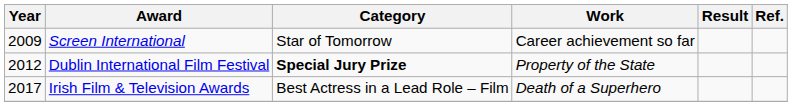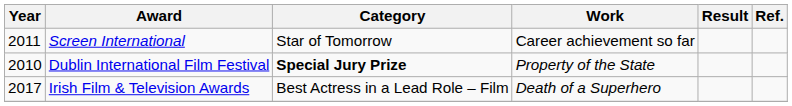 <table class="wikitable plainrowheaders">
 <tr>
 <th>Year</th>
 <th>Award</th>
 <th>Category</th>
 <th>Work</th>
 <th>Result</th>
 <th>Ref.</th>
 </tr>
 <tr>
-<td>2009</td>
+<td>2011</td>
 <td><em><a href='#'>Screen International</a></em></td>
 <td>Star of Tomorrow</td>
 <td>Career achievement so far</td>
 <td></td>
 <td></td>
 </tr>
 <tr>
-<td>2012</td>
+<td>2010</td>
 <td><a href='#'>Dublin International Film Festival</a></td>
 <td><strong>Special Jury Prize</strong></td>
 <td><em>Property of the State</em></td>
 <td></td>
 <td></td>
 </tr>
 <tr>
 <td>2017</td>
 <td><a href='#'>Irish Film & Television Awards</a></td>
 <td>Best Actress in a Lead Role – Film</td>
 <td><em>Death of a Superhero</em></td>
 <td></td>
 <td></td>
 </tr>
 <tr>
 </tr>
 </table>
